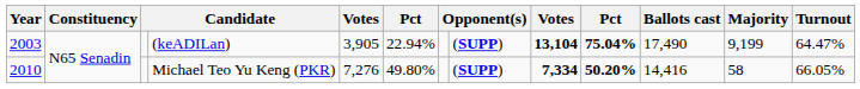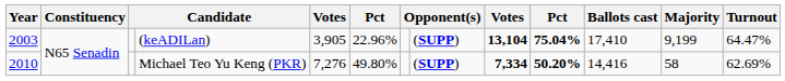 <table class="wikitable" style="margin:0.5em ; font-size:95%">
 <tr>
 <th>Year</th>
 <th>Constituency</th>
 <th colspan=2>Candidate</th>
 <th>Votes</th>
 <th>Pct</th>
 <th colspan=2>Opponent(s)</th>
 <th>Votes</th>
 <th>Pct</th>
 <th>Ballots cast</th>
 <th>Majority</th>
 <th>Turnout</th>
 </tr>
 <tr>
 <td><a href='#'>2003</a></td>
 <td rowspan="2">N65 <a href='#'>Senadin</a></td>
 <td></td>
 <td> (<a href='#'>keADILan</a>)</td>
 <td align="right">3,905</td>
-<td align="right">22.94%</td>
+<td align="right">22.96%</td>
 <td></td>
 <td> (<a href='#'><strong>SUPP</strong></a>)</td>
 <td align="right"><strong>13,104</strong></td>
 <td><strong>75.04%</strong></td>
-<td>17,490</td>
+<td>17,410</td>
 <td>9,199</td>
 <td>64.47%</td>
 </tr>
 <tr>
 <td><a href='#'>2010</a></td>
 <td></td>
 <td>Michael Teo Yu Keng (<a href='#'>PKR</a>)</td>
 <td align="right">7,276</td>
 <td>49.80%</td>
 <td></td>
 <td> (<a href='#'><strong>SUPP</strong></a>)</td>
 <td align="right"><strong>7,334</strong></td>
 <td><strong>50.20%</strong></td>
 <td>14,416</td>
 <td>58</td>
-<td>66.05%</td>
+<td>62.69%</td>
 </tr>
 </table>
